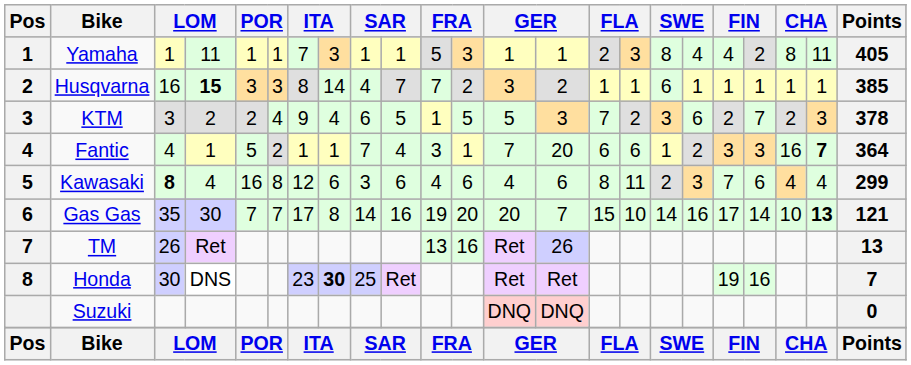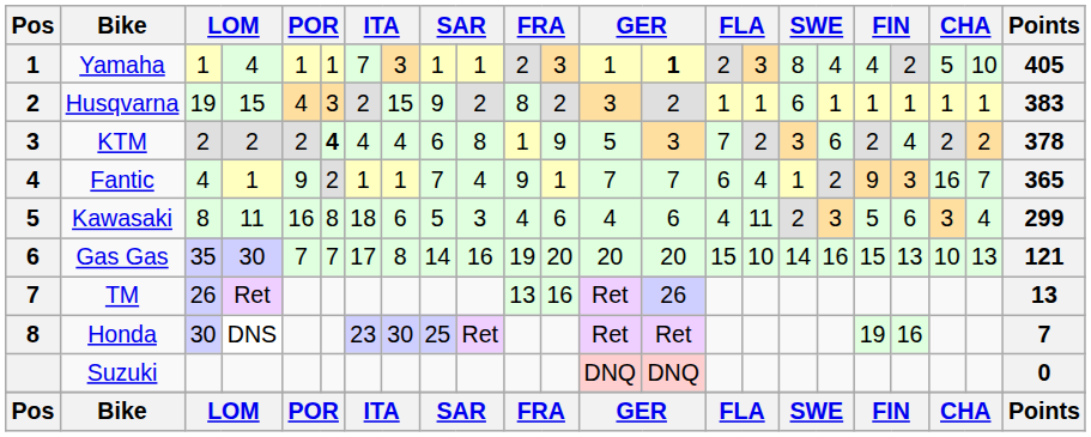 <table class="wikitable" style="font-size: 80%; text-align:center">
 <tr valign="top">
 <th valign="middle">Pos</th>
 <th valign="middle">Bike</th>
 <th colspan=2><a href='#'>LOM</a><br></th>
 <th colspan=2><a href='#'>POR</a><br></th>
 <th colspan=2><a href='#'>ITA</a><br></th>
 <th colspan=2><a href='#'>SAR</a><br></th>
 <th colspan=2><a href='#'>FRA</a><br></th>
 <th colspan=2><a href='#'>GER</a><br></th>
 <th colspan=2><a href='#'>FLA</a><br></th>
 <th colspan=2><a href='#'>SWE</a><br></th>
 <th colspan=2><a href='#'>FIN</a><br></th>
 <th colspan=2><a href='#'>CHA</a><br></th>
 <th valign="middle">Points</th>
 </tr>
 <tr>
 <th>1</th>
 <td><a href='#'>Yamaha</a></td>
 <td style="background:#ffffbf;">1</td>
-<td style="background:#dfffdf;">11</td>
+<td style="background:#dfffdf;">4</td>
 <td style="background:#ffffbf;">1</td>
 <td style="background:#ffffbf;">1</td>
 <td style="background:#dfffdf;">7</td>
 <td style="background:#ffdf9f;">3</td>
 <td style="background:#ffffbf;">1</td>
 <td style="background:#ffffbf;">1</td>
-<td style="background:#dfdfdf;">5</td>
+<td style="background:#dfdfdf;">2</td>
 <td style="background:#ffdf9f;">3</td>
 <td style="background:#ffffbf;">1</td>
-<td style="background:#ffffbf;">1</td>
+<td style="background:#ffffbf;"><strong>1</strong></td>
 <td style="background:#dfdfdf;">2</td>
 <td style="background:#ffdf9f;">3</td>
 <td style="background:#dfffdf;">8</td>
 <td style="background:#dfffdf;">4</td>
 <td style="background:#dfffdf;">4</td>
 <td style="background:#dfdfdf;">2</td>
-<td style="background:#dfffdf;">8</td>
-<td style="background:#dfffdf;">11</td>
+<td style="background:#dfffdf;">5</td>
+<td style="background:#dfffdf;">10</td>
 <th>405</th>
 </tr>
 <tr>
 <th>2</th>
 <td><a href='#'>Husqvarna</a></td>
-<td style="background:#dfffdf;">16</td>
-<td style="background:#dfffdf;"><strong>15</strong></td>
+<td style="background:#dfffdf;">19</td>
+<td style="background:#dfffdf;">15</td>
+<td style="background:#ffdf9f;">4</td>
 <td style="background:#ffdf9f;">3</td>
-<td style="background:#ffdf9f;">3</td>
-<td style="background:#dfdfdf;">8</td>
-<td style="background:#dfffdf;">14</td>
-<td style="background:#dfffdf;">4</td>
-<td style="background:#dfdfdf;">7</td>
-<td style="background:#dfffdf;">7</td>
+<td style="background:#dfdfdf;">2</td>
+<td style="background:#dfffdf;">15</td>
+<td style="background:#dfffdf;">9</td>
+<td style="background:#dfdfdf;">2</td>
+<td style="background:#dfffdf;">8</td>
 <td style="background:#dfdfdf;">2</td>
 <td style="background:#ffdf9f;">3</td>
 <td style="background:#dfdfdf;">2</td>
 <td style="background:#ffffbf;">1</td>
 <td style="background:#ffffbf;">1</td>
 <td style="background:#dfffdf;">6</td>
 <td style="background:#ffffbf;">1</td>
 <td style="background:#ffffbf;">1</td>
 <td style="background:#ffffbf;">1</td>
 <td style="background:#ffffbf;">1</td>
 <td style="background:#ffffbf;">1</td>
-<th>385</th>
+<th>383</th>
 </tr>
 <tr>
 <th>3</th>
 <td><a href='#'>KTM</a></td>
-<td style="background:#dfdfdf;">3</td>
 <td style="background:#dfdfdf;">2</td>
 <td style="background:#dfdfdf;">2</td>
+<td style="background:#dfdfdf;">2</td>
+<td style="background:#dfffdf;"><strong>4</strong></td>
 <td style="background:#dfffdf;">4</td>
-<td style="background:#dfffdf;">9</td>
 <td style="background:#dfffdf;">4</td>
 <td style="background:#dfffdf;">6</td>
-<td style="background:#dfffdf;">5</td>
+<td style="background:#dfffdf;">8</td>
 <td style="background:#ffffbf;">1</td>
-<td style="background:#dfffdf;">5</td>
+<td style="background:#dfffdf;">9</td>
 <td style="background:#dfffdf;">5</td>
 <td style="background:#ffdf9f;">3</td>
 <td style="background:#dfffdf;">7</td>
 <td style="background:#dfdfdf;">2</td>
 <td style="background:#ffdf9f;">3</td>
 <td style="background:#dfffdf;">6</td>
 <td style="background:#dfdfdf;">2</td>
-<td style="background:#dfffdf;">7</td>
+<td style="background:#dfffdf;">4</td>
 <td style="background:#dfdfdf;">2</td>
-<td style="background:#ffdf9f;">3</td>
+<td style="background:#ffdf9f;">2</td>
 <th>378</th>
 </tr>
 <tr>
 <th>4</th>
 <td><a href='#'>Fantic</a></td>
 <td style="background:#dfffdf;">4</td>
 <td style="background:#ffffbf;">1</td>
-<td style="background:#dfffdf;">5</td>
+<td style="background:#dfffdf;">9</td>
 <td style="background:#dfdfdf;">2</td>
 <td style="background:#ffffbf;">1</td>
 <td style="background:#ffffbf;">1</td>
 <td style="background:#dfffdf;">7</td>
 <td style="background:#dfffdf;">4</td>
-<td style="background:#dfffdf;">3</td>
+<td style="background:#dfffdf;">9</td>
 <td style="background:#ffffbf;">1</td>
 <td style="background:#dfffdf;">7</td>
-<td style="background:#dfffdf;">20</td>
+<td style="background:#dfffdf;">7</td>
 <td style="background:#dfffdf;">6</td>
-<td style="background:#dfffdf;">6</td>
+<td style="background:#dfffdf;">4</td>
 <td style="background:#ffffbf;">1</td>
 <td style="background:#dfdfdf;">2</td>
-<td style="background:#ffdf9f;">3</td>
+<td style="background:#ffdf9f;">9</td>
 <td style="background:#ffdf9f;">3</td>
 <td style="background:#dfffdf;">16</td>
-<td style="background:#dfffdf;"><strong>7</strong></td>
-<th>364</th>
+<td style="background:#dfffdf;">7</td>
+<th>365</th>
 </tr>
 <tr>
 <th>5</th>
 <td><a href='#'>Kawasaki</a></td>
-<td style="background:#dfffdf;"><strong>8</strong></td>
-<td style="background:#dfffdf;">4</td>
+<td style="background:#dfffdf;">8</td>
+<td style="background:#dfffdf;">11</td>
 <td style="background:#dfffdf;">16</td>
 <td style="background:#dfffdf;">8</td>
-<td style="background:#dfffdf;">12</td>
+<td style="background:#dfffdf;">18</td>
 <td style="background:#dfffdf;">6</td>
+<td style="background:#dfffdf;">5</td>
 <td style="background:#dfffdf;">3</td>
+<td style="background:#dfffdf;">4</td>
 <td style="background:#dfffdf;">6</td>
 <td style="background:#dfffdf;">4</td>
 <td style="background:#dfffdf;">6</td>
 <td style="background:#dfffdf;">4</td>
-<td style="background:#dfffdf;">6</td>
-<td style="background:#dfffdf;">8</td>
 <td style="background:#dfffdf;">11</td>
 <td style="background:#dfdfdf;">2</td>
 <td style="background:#ffdf9f;">3</td>
-<td style="background:#dfffdf;">7</td>
+<td style="background:#dfffdf;">5</td>
 <td style="background:#dfffdf;">6</td>
-<td style="background:#ffdf9f;">4</td>
+<td style="background:#ffdf9f;">3</td>
 <td style="background:#dfffdf;">4</td>
 <th>299</th>
 </tr>
 <tr>
 <th>6</th>
 <td><a href='#'>Gas Gas</a></td>
 <td style="background:#cfcfff;">35</td>
 <td style="background:#cfcfff;">30</td>
 <td style="background:#dfffdf;">7</td>
 <td style="background:#dfffdf;">7</td>
 <td style="background:#dfffdf;">17</td>
 <td style="background:#dfffdf;">8</td>
 <td style="background:#dfffdf;">14</td>
 <td style="background:#dfffdf;">16</td>
 <td style="background:#dfffdf;">19</td>
 <td style="background:#dfffdf;">20</td>
 <td style="background:#dfffdf;">20</td>
-<td style="background:#dfffdf;">7</td>
+<td style="background:#dfffdf;">20</td>
 <td style="background:#dfffdf;">15</td>
 <td style="background:#dfffdf;">10</td>
 <td style="background:#dfffdf;">14</td>
 <td style="background:#dfffdf;">16</td>
-<td style="background:#dfffdf;">17</td>
-<td style="background:#dfffdf;">14</td>
+<td style="background:#dfffdf;">15</td>
+<td style="background:#dfffdf;">13</td>
 <td style="background:#dfffdf;">10</td>
-<td style="background:#dfffdf;"><strong>13</strong></td>
+<td style="background:#dfffdf;">13</td>
 <th>121</th>
 </tr>
 <tr>
 <th>7</th>
 <td><a href='#'>TM</a></td>
 <td style="background:#cfcfff;">26</td>
 <td style="background:#efcfff;">Ret</td>
 <td></td>
 <td></td>
 <td></td>
 <td></td>
 <td></td>
 <td></td>
 <td style="background:#dfffdf;">13</td>
 <td style="background:#dfffdf;">16</td>
 <td style="background:#efcfff;">Ret</td>
 <td style="background:#cfcfff;">26</td>
 <td></td>
 <td></td>
 <td></td>
 <td></td>
 <td></td>
 <td></td>
 <td></td>
 <td></td>
 <th>13</th>
 </tr>
 <tr>
 <th>8</th>
 <td><a href='#'>Honda</a></td>
 <td style="background:#cfcfff;">30</td>
 <td style="background:#ffffff;">DNS</td>
 <td></td>
 <td></td>
 <td style="background:#cfcfff;">23</td>
-<td style="background:#cfcfff;"><strong>30</strong></td>
+<td style="background:#cfcfff;">30</td>
 <td style="background:#cfcfff;">25</td>
 <td style="background:#efcfff;">Ret</td>
 <td></td>
 <td></td>
 <td style="background:#efcfff;">Ret</td>
 <td style="background:#efcfff;">Ret</td>
 <td></td>
 <td></td>
 <td></td>
 <td></td>
 <td style="background:#dfffdf;">19</td>
 <td style="background:#dfffdf;">16</td>
 <td></td>
 <td></td>
 <th>7</th>
 </tr>
 <tr>
 <th></th>
 <td><a href='#'>Suzuki</a></td>
 <td></td>
 <td></td>
 <td></td>
 <td></td>
 <td></td>
 <td></td>
 <td></td>
 <td></td>
 <td></td>
 <td></td>
 <td style="background:#ffcfcf;">DNQ</td>
 <td style="background:#ffcfcf;">DNQ</td>
 <td></td>
 <td></td>
 <td></td>
 <td></td>
 <td></td>
 <td></td>
 <td></td>
 <td></td>
 <th>0</th>
 </tr>
 <tr>
 </tr>
 <tr valign="top">
 <th valign="middle">Pos</th>
 <th valign="middle">Bike</th>
 <th colspan=2><a href='#'>LOM</a><br></th>
 <th colspan=2><a href='#'>POR</a><br></th>
 <th colspan=2><a href='#'>ITA</a><br></th>
 <th colspan=2><a href='#'>SAR</a><br></th>
 <th colspan=2><a href='#'>FRA</a><br></th>
 <th colspan=2><a href='#'>GER</a><br></th>
 <th colspan=2><a href='#'>FLA</a><br></th>
 <th colspan=2><a href='#'>SWE</a><br></th>
 <th colspan=2><a href='#'>FIN</a><br></th>
 <th colspan=2><a href='#'>CHA</a><br></th>
 <th valign="middle">Points</th>
 </tr>
 </table>
